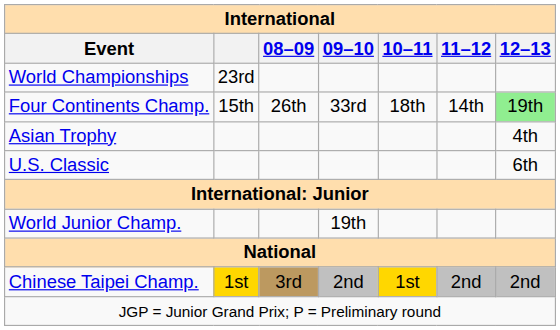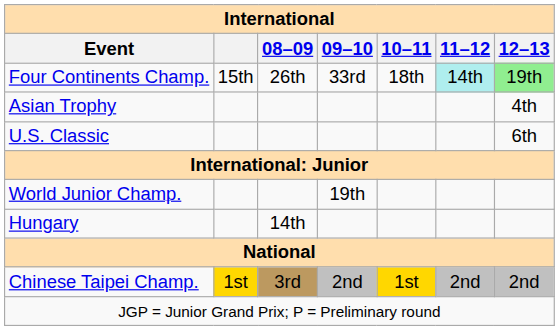 <table class="wikitable" style="text-align:center">
 <tr>
 <th style="background-color: #ffdead; " colspan=7 align=center>International</th>
 </tr>
 <tr>
 <th>Event</th>
 <th></th>
 <th><a href='#'>08–09</a></th>
 <th><a href='#'>09–10</a></th>
 <th><a href='#'>10–11</a></th>
 <th><a href='#'>11–12</a></th>
 <th><a href='#'>12–13</a></th>
 </tr>
 <tr>
-<td align=left><a href='#'>World Championships</a></td>
-<td>23rd</td>
-<td></td>
-<td></td>
-<td></td>
-<td></td>
-<td></td>
-</tr>
-<tr>
 <td align=left><a href='#'>Four Continents Champ.</a></td>
 <td>15th</td>
 <td>26th</td>
 <td>33rd</td>
 <td>18th</td>
-<td>14th</td>
+<td style="background: paleturquoise;">14th</td>
 <td style="background: lightgreen;">19th</td>
 </tr>
 <tr>
 <td align=left><a href='#'>Asian Trophy</a></td>
 <td></td>
 <td></td>
 <td></td>
 <td></td>
 <td></td>
 <td>4th</td>
 </tr>
 <tr>
 <td align=left><a href='#'>U.S. Classic</a></td>
 <td></td>
 <td></td>
 <td></td>
 <td></td>
 <td></td>
 <td>6th</td>
 </tr>
 <tr>
 <th style="background-color: #ffdead; " colspan=7 align=center>International: Junior</th>
 </tr>
 <tr>
 <td align=left><a href='#'>World Junior Champ.</a></td>
 <td></td>
 <td></td>
 <td>19th</td>
 <td></td>
 <td></td>
 <td></td>
 </tr>
 <tr>
+<td align=left> <a href='#'>Hungary</a></td>
+<td></td>
+<td>14th</td>
+<td></td>
+<td></td>
+<td></td>
+<td></td>
+</tr>
+<tr>
 <th style="background-color: #ffdead; " colspan=7 align=center>National</th>
 </tr>
 <tr>
 <td align=left><a href='#'>Chinese Taipei Champ.</a></td>
 <td bgcolor=gold>1st</td>
 <td bgcolor=Bcc9966>3rd</td>
 <td bgcolor=silver>2nd</td>
 <td bgcolor=gold>1st</td>
 <td bgcolor=silver>2nd</td>
 <td bgcolor=silver>2nd</td>
 </tr>
 <tr>
 <td colspan=7 align=center><small> JGP = Junior Grand Prix; P = Preliminary round </small></td>
 </tr>
 </table>
